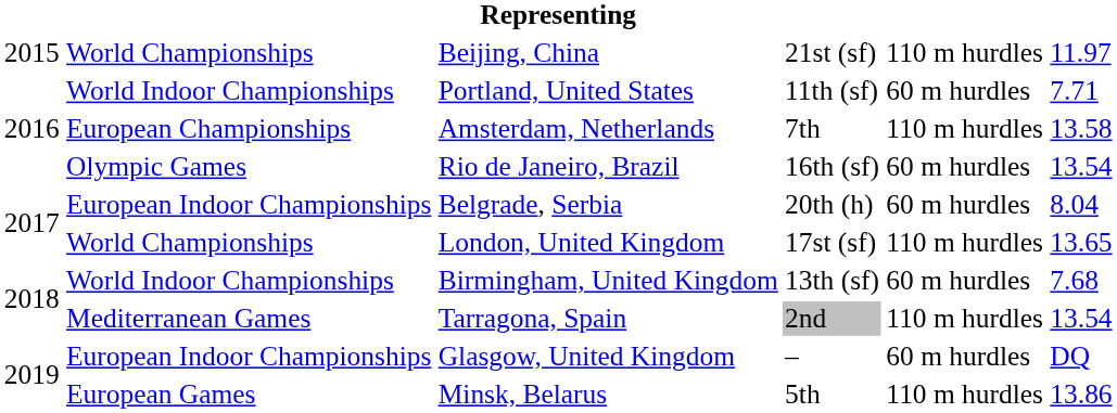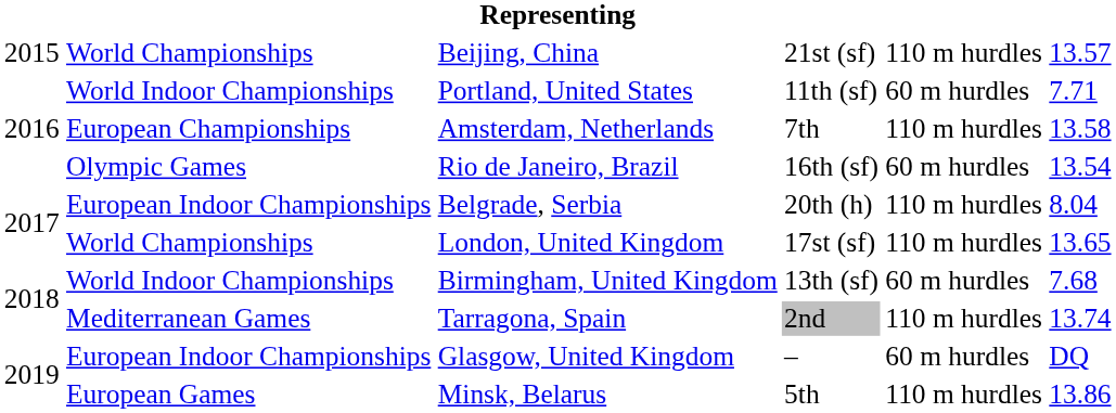 <table>
 <tr>
 <th colspan="6">Representing </th>
 </tr>
 <tr>
 <td>2015</td>
 <td><a href='#'>World Championships</a></td>
 <td><a href='#'>Beijing, China</a></td>
 <td>21st (sf)</td>
 <td>110 m hurdles</td>
-<td><a href='#'>11.97</a></td>
+<td><a href='#'>13.57</a></td>
 </tr>
 <tr>
 <td rowspan=3>2016</td>
 <td><a href='#'>World Indoor Championships</a></td>
 <td><a href='#'>Portland, United States</a></td>
 <td>11th (sf)</td>
 <td>60 m hurdles</td>
 <td><a href='#'>7.71</a></td>
 </tr>
 <tr>
 <td><a href='#'>European Championships</a></td>
 <td><a href='#'>Amsterdam, Netherlands</a></td>
 <td>7th</td>
 <td>110 m hurdles</td>
 <td><a href='#'>13.58</a></td>
 </tr>
 <tr>
 <td><a href='#'>Olympic Games</a></td>
 <td><a href='#'>Rio de Janeiro, Brazil</a></td>
 <td>16th (sf)</td>
 <td>60 m hurdles</td>
 <td><a href='#'>13.54</a></td>
 </tr>
 <tr>
 <td rowspan=2>2017</td>
 <td><a href='#'>European Indoor Championships</a></td>
 <td><a href='#'>Belgrade</a>, <a href='#'>Serbia</a></td>
 <td>20th (h)</td>
-<td>60 m hurdles</td>
+<td>110 m hurdles</td>
 <td><a href='#'>8.04</a></td>
 </tr>
 <tr>
 <td><a href='#'>World Championships</a></td>
 <td><a href='#'>London, United Kingdom</a></td>
 <td>17st (sf)</td>
 <td>110 m hurdles</td>
 <td><a href='#'>13.65</a></td>
 </tr>
 <tr>
 <td rowspan=2>2018</td>
 <td><a href='#'>World Indoor Championships</a></td>
 <td><a href='#'>Birmingham, United Kingdom</a></td>
 <td>13th (sf)</td>
 <td>60 m hurdles</td>
 <td><a href='#'>7.68</a></td>
 </tr>
 <tr>
 <td><a href='#'>Mediterranean Games</a></td>
 <td><a href='#'>Tarragona, Spain</a></td>
 <td bgcolor="silver">2nd</td>
 <td>110 m hurdles</td>
-<td><a href='#'>13.54</a></td>
+<td><a href='#'>13.74</a></td>
 </tr>
 <tr>
 <td rowspan=3>2019</td>
 <td><a href='#'>European Indoor Championships</a></td>
 <td><a href='#'>Glasgow, United Kingdom</a></td>
 <td>–</td>
 <td>60 m hurdles</td>
 <td><a href='#'>DQ</a></td>
 </tr>
 <tr>
 <td rowspan=2><a href='#'>European Games</a></td>
 <td rowspan=2><a href='#'>Minsk, Belarus</a></td>
 <td>5th</td>
 <td>110 m hurdles</td>
 <td><a href='#'>13.86</a></td>
 </tr>
 </table>
